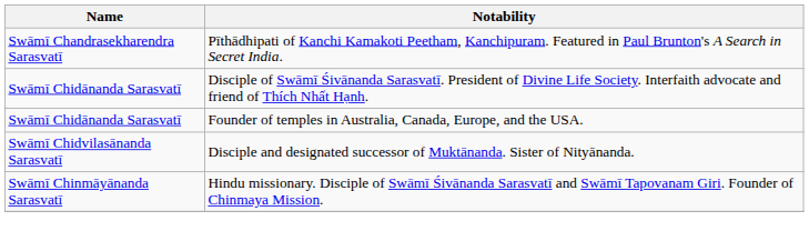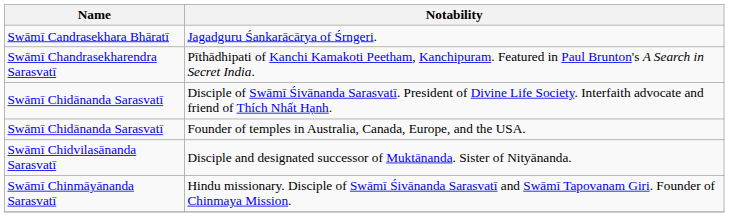 <table class="wikitable">
 <tr>
 <th width=25%>Name</th>
 <th>Notability</th>
+</tr>
+<tr>
+<td><a href='#'>Swāmī Candrasekhara Bhāratī</a></td>
+<td><a href='#'>Jagadguru Śankarācārya of Śrngeri</a>.</td>
 </tr>
 <tr>
 <td><a href='#'>Swāmī Chandrasekharendra Sarasvatī</a></td>
 <td>Pīthādhipati of <a href='#'>Kanchi Kamakoti Peetham</a>, <a href='#'>Kanchipuram</a>. Featured in <a href='#'>Paul Brunton</a>'s <em>A Search in Secret India</em>.</td>
 </tr>
 <tr>
 <td><a href='#'>Swāmī Chidānanda Sarasvatī</a></td>
 <td>Disciple of <a href='#'>Swāmī Śivānanda Sarasvatī</a>. President of <a href='#'>Divine Life Society</a>. Interfaith advocate and friend of <a href='#'>Thích Nhất Hạnh</a>.</td>
 </tr>
 <tr>
 <td><a href='#'>Swāmī Chidānanda Sarasvatī</a></td>
 <td>Founder of temples in Australia, Canada, Europe, and the USA.</td>
 </tr>
 <tr>
 <td><a href='#'>Swāmī Chidvilasānanda Sarasvatī</a></td>
 <td>Disciple and designated successor of <a href='#'>Muktānanda</a>. Sister of Nityānanda.</td>
 </tr>
 <tr>
 <td><a href='#'>Swāmī Chinmāyānanda Sarasvatī</a></td>
 <td>Hindu missionary. Disciple of <a href='#'>Swāmī Śivānanda Sarasvatī</a> and <a href='#'>Swāmī Tapovanam Giri</a>. Founder of <a href='#'>Chinmaya Mission</a>.</td>
 </tr>
 <tr>
 </tr>
 </table>
